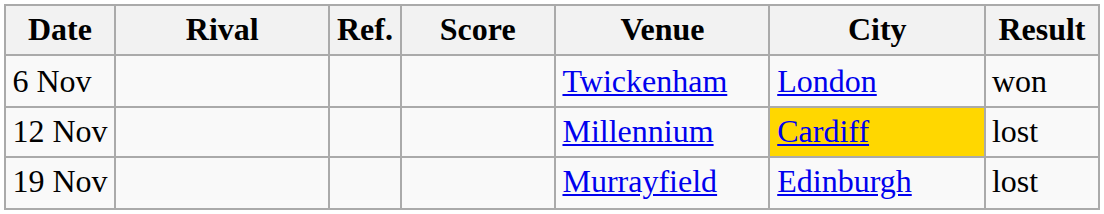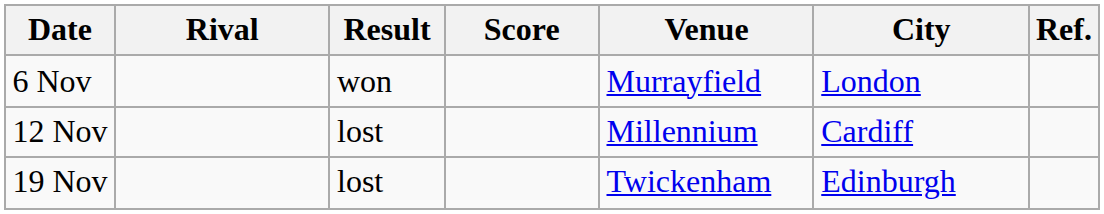 <table class=wikitable>
 <tr>
 <th>Date</th>
 <th width=100px>Rival</th>
-<th>Ref.</th>
+<th width=50px>Result</th>
 <th width=70px>Score</th>
 <th width=100px>Venue</th>
 <th width=100px>City</th>
-<th width=50px>Result</th>
+<th>Ref.</th>
 </tr>
 <tr>
 <td>6 Nov</td>
 <td></td>
+<td>won</td>
 <td></td>
+<td><a href='#'>Murrayfield</a></td>
+<td><a href='#'>London</a></td>
 <td></td>
-<td><a href='#'>Twickenham</a></td>
-<td><a href='#'>London</a></td>
-<td>won</td>
 </tr>
 <tr>
 <td>12 Nov</td>
 <td></td>
-<td></td>
+<td>lost</td>
 <td></td>
 <td><a href='#'>Millennium</a></td>
-<td style="background: gold;"><a href='#'>Cardiff</a></td>
-<td>lost</td>
+<td><a href='#'>Cardiff</a></td>
+<td></td>
 </tr>
 <tr>
 <td>19 Nov</td>
 <td></td>
+<td>lost</td>
 <td></td>
+<td><a href='#'>Twickenham</a></td>
+<td><a href='#'>Edinburgh</a></td>
 <td></td>
-<td><a href='#'>Murrayfield</a></td>
-<td><a href='#'>Edinburgh</a></td>
-<td>lost</td>
 </tr>
 </table>
